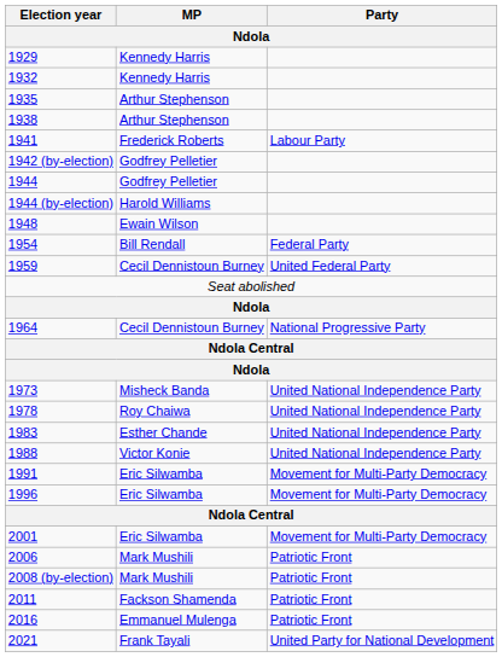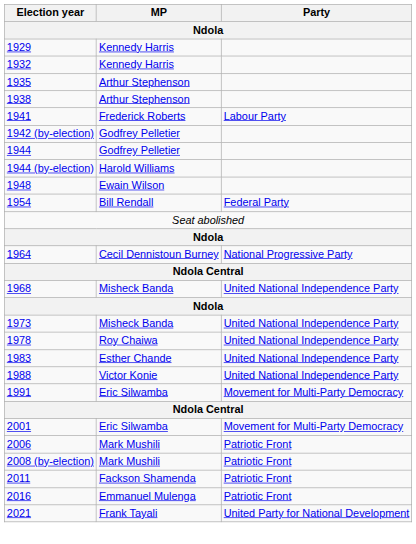 <table class=wikitable>
 <tr>
 <th>Election year</th>
 <th>MP</th>
 <th>Party</th>
 </tr>
 <tr>
 <th colspan=3>Ndola</th>
 </tr>
 <tr>
 <td><a href='#'>1929</a></td>
 <td><a href='#'>Kennedy Harris</a></td>
 <td></td>
 </tr>
 <tr>
 <td><a href='#'>1932</a></td>
 <td><a href='#'>Kennedy Harris</a></td>
 <td></td>
 </tr>
 <tr>
 <td><a href='#'>1935</a></td>
 <td><a href='#'>Arthur Stephenson</a></td>
 <td></td>
 </tr>
 <tr>
 <td><a href='#'>1938</a></td>
 <td><a href='#'>Arthur Stephenson</a></td>
 <td></td>
 </tr>
 <tr>
 <td><a href='#'>1941</a></td>
 <td><a href='#'>Frederick Roberts</a></td>
 <td><a href='#'>Labour Party</a></td>
 </tr>
 <tr>
 <td><a href='#'>1942 (by-election)</a></td>
 <td><a href='#'>Godfrey Pelletier</a></td>
 <td></td>
 </tr>
 <tr>
 <td><a href='#'>1944</a></td>
 <td><a href='#'>Godfrey Pelletier</a></td>
 <td></td>
 </tr>
 <tr>
 <td><a href='#'>1944 (by-election)</a></td>
 <td><a href='#'>Harold Williams</a></td>
 <td></td>
 </tr>
 <tr>
 <td><a href='#'>1948</a></td>
 <td><a href='#'>Ewain Wilson</a></td>
 <td></td>
 </tr>
 <tr>
 <td><a href='#'>1954</a></td>
 <td><a href='#'>Bill Rendall</a></td>
 <td><a href='#'>Federal Party</a></td>
 </tr>
 <tr>
-<td><a href='#'>1959</a></td>
-<td><a href='#'>Cecil Dennistoun Burney</a></td>
-<td><a href='#'>United Federal Party</a></td>
-</tr>
-<tr>
 <td colspan=3 align=center><em>Seat abolished</em></td>
 </tr>
 <tr>
 <th colspan=3>Ndola</th>
 </tr>
 <tr>
 <td><a href='#'>1964</a></td>
 <td><a href='#'>Cecil Dennistoun Burney</a></td>
 <td><a href='#'>National Progressive Party</a></td>
 </tr>
 <tr>
 <th colspan=3>Ndola Central</th>
+</tr>
+<tr>
+<td><a href='#'>1968</a></td>
+<td><a href='#'>Misheck Banda</a></td>
+<td><a href='#'>United National Independence Party</a></td>
 </tr>
 <tr>
 <th colspan=3>Ndola</th>
 </tr>
 <tr>
 <td><a href='#'>1973</a></td>
 <td><a href='#'>Misheck Banda</a></td>
 <td><a href='#'>United National Independence Party</a></td>
 </tr>
 <tr>
 <td><a href='#'>1978</a></td>
 <td><a href='#'>Roy Chaiwa</a></td>
 <td><a href='#'>United National Independence Party</a></td>
 </tr>
 <tr>
 <td><a href='#'>1983</a></td>
 <td><a href='#'>Esther Chande</a></td>
 <td><a href='#'>United National Independence Party</a></td>
 </tr>
 <tr>
 <td><a href='#'>1988</a></td>
 <td><a href='#'>Victor Konie</a></td>
 <td><a href='#'>United National Independence Party</a></td>
 </tr>
 <tr>
 <td><a href='#'>1991</a></td>
-<td><a href='#'>Eric Silwamba</a></td>
-<td><a href='#'>Movement for Multi-Party Democracy</a></td>
-</tr>
-<tr>
-<td><a href='#'>1996</a></td>
 <td><a href='#'>Eric Silwamba</a></td>
 <td><a href='#'>Movement for Multi-Party Democracy</a></td>
 </tr>
 <tr>
 <th colspan=3>Ndola Central</th>
 </tr>
 <tr>
 <td><a href='#'>2001</a></td>
 <td><a href='#'>Eric Silwamba</a></td>
 <td><a href='#'>Movement for Multi-Party Democracy</a></td>
 </tr>
 <tr>
 <td><a href='#'>2006</a></td>
 <td><a href='#'>Mark Mushili</a></td>
 <td><a href='#'>Patriotic Front</a></td>
 </tr>
 <tr>
 <td><a href='#'>2008 (by-election)</a></td>
 <td><a href='#'>Mark Mushili</a></td>
 <td><a href='#'>Patriotic Front</a></td>
 </tr>
 <tr>
 <td><a href='#'>2011</a></td>
 <td><a href='#'>Fackson Shamenda</a></td>
 <td><a href='#'>Patriotic Front</a></td>
 </tr>
 <tr>
 <td><a href='#'>2016</a></td>
 <td><a href='#'>Emmanuel Mulenga</a></td>
 <td><a href='#'>Patriotic Front</a></td>
 </tr>
 <tr>
 <td><a href='#'>2021</a></td>
 <td><a href='#'>Frank Tayali</a></td>
 <td><a href='#'>United Party for National Development</a></td>
 </tr>
 </table>
